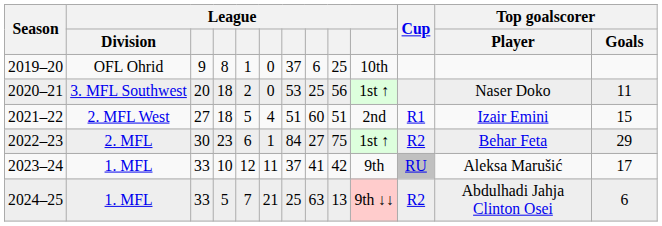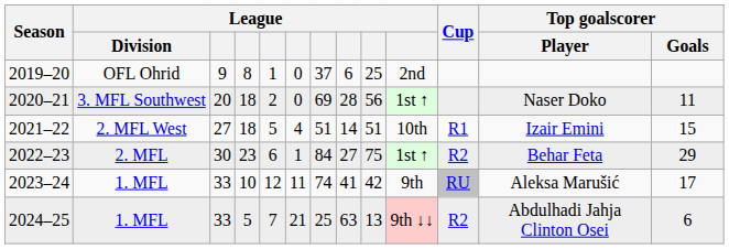 <table class="wikitable" style="text-align:center; font-size:100%">
 <tr>
 <th rowspan=2>Season</th>
 <th colspan=9>League</th>
 <th rowspan=2 width="30"><a href='#'>Cup</a></th>
 <th colspan=2 width="220">Top goalscorer</th>
 </tr>
 <tr>
 <th>Division</th>
 <th></th>
 <th></th>
 <th></th>
 <th></th>
 <th></th>
 <th></th>
 <th></th>
 <th></th>
 <th>Player</th>
 <th>Goals</th>
 </tr>
 <tr>
 <td>2019–20</td>
 <td>OFL Ohrid</td>
 <td>9</td>
 <td>8</td>
 <td>1</td>
 <td>0</td>
 <td>37</td>
 <td>6</td>
 <td>25</td>
-<td>10th</td>
+<td>2nd</td>
 <td></td>
 <td></td>
 <td></td>
 </tr>
 <tr bgcolor=#EEEEEE>
 <td>2020–21</td>
 <td><a href='#'>3. MFL Southwest</a></td>
 <td>20</td>
 <td>18</td>
 <td>2</td>
 <td>0</td>
-<td>53</td>
-<td>25</td>
+<td>69</td>
+<td>28</td>
 <td>56</td>
 <td bgcolor="#DDFFDD">1st ↑</td>
 <td></td>
 <td>Naser Doko</td>
 <td>11</td>
 </tr>
 <tr>
 <td>2021–22</td>
 <td><a href='#'>2. MFL West</a></td>
 <td>27</td>
 <td>18</td>
 <td>5</td>
 <td>4</td>
 <td>51</td>
-<td>60</td>
+<td>14</td>
 <td>51</td>
-<td>2nd</td>
+<td>10th</td>
 <td><a href='#'>R1</a></td>
 <td><a href='#'>Izair Emini</a></td>
 <td>15</td>
 </tr>
 <tr bgcolor=#EEEEEE>
 <td>2022–23</td>
 <td><a href='#'>2. MFL</a></td>
 <td>30</td>
 <td>23</td>
 <td>6</td>
 <td>1</td>
 <td>84</td>
 <td>27</td>
 <td>75</td>
 <td bgcolor="#DDFFDD">1st ↑</td>
 <td><a href='#'>R2</a></td>
 <td><a href='#'>Behar Feta</a></td>
 <td>29</td>
 </tr>
 <tr>
 <td>2023–24</td>
 <td><a href='#'>1. MFL</a></td>
 <td>33</td>
 <td>10</td>
 <td>12</td>
 <td>11</td>
-<td>37</td>
+<td>74</td>
 <td>41</td>
 <td>42</td>
 <td>9th</td>
 <td bgcolor=silver><a href='#'>RU</a></td>
 <td>Aleksa Marušić</td>
 <td>17</td>
 </tr>
 <tr bgcolor=#EEEEEE>
 <td>2024–25</td>
 <td><a href='#'>1. MFL</a></td>
 <td>33</td>
 <td>5</td>
 <td>7</td>
 <td>21</td>
 <td>25</td>
 <td>63</td>
 <td>13</td>
 <td bgcolor="#FFCCCC">9th ↓↓</td>
 <td><a href='#'>R2</a></td>
 <td>Abdulhadi Jahja<br><a href='#'>Clinton Osei</a></td>
 <td>6</td>
 </tr>
 </table>
